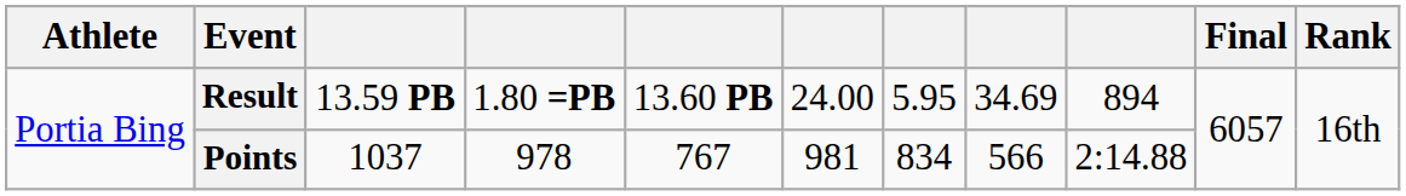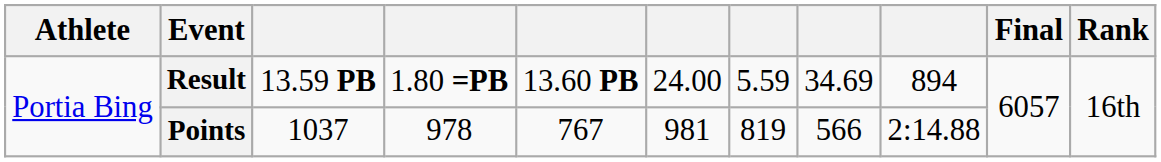 <table class="wikitable" style="font-size:90%">
 <tr>
 <th>Athlete</th>
 <th>Event</th>
 <th></th>
 <th></th>
 <th></th>
 <th></th>
 <th></th>
 <th></th>
 <th></th>
 <th>Final</th>
 <th>Rank</th>
 </tr>
 <tr style=text-align:center>
 <td rowspan=2 style=text-align:left><a href='#'>Portia Bing</a></td>
 <th style="font-size:95%">Result</th>
 <td>13.59 <strong>PB</strong></td>
 <td>1.80 <strong>=PB</strong></td>
 <td>13.60 <strong>PB</strong></td>
 <td>24.00</td>
-<td>5.95</td>
+<td>5.59</td>
 <td>34.69</td>
 <td>894</td>
 <td rowspan=2>6057</td>
 <td rowspan=2>16th</td>
 </tr>
 <tr style=text-align:center>
 <th style="font-size:95%">Points</th>
 <td>1037</td>
 <td>978</td>
 <td>767</td>
 <td>981</td>
-<td>834</td>
+<td>819</td>
 <td>566</td>
 <td>2:14.88</td>
 </tr>
 </table>
